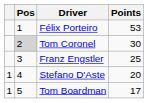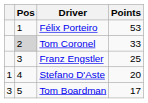 <table class="wikitable" style="font-size: 95%;">
 <tr>
 <th></th>
 <th>Pos</th>
 <th>Driver</th>
 <th>Points</th>
 </tr>
 <tr>
 <td align="left"></td>
 <td>1</td>
 <td> <a href='#'>Félix Porteiro</a></td>
 <td align="right">53</td>
 </tr>
 <tr>
 <td align="left"></td>
 <td style="background: lightgrey;">2</td>
 <td> <a href='#'>Tom Coronel</a></td>
-<td align="right">30</td>
+<td align="right">33</td>
 </tr>
 <tr>
 <td align="left"></td>
 <td>3</td>
 <td> <a href='#'>Franz Engstler</a></td>
 <td align="right">25</td>
 </tr>
 <tr>
 <td align="left"> 1</td>
 <td>4</td>
 <td> <a href='#'>Stefano D'Aste</a></td>
 <td align="right">20</td>
 </tr>
 <tr>
-<td align="left"> 1</td>
+<td align="left"> 3</td>
 <td>5</td>
 <td> <a href='#'>Tom Boardman</a></td>
 <td align="right">17</td>
 </tr>
 </table>
